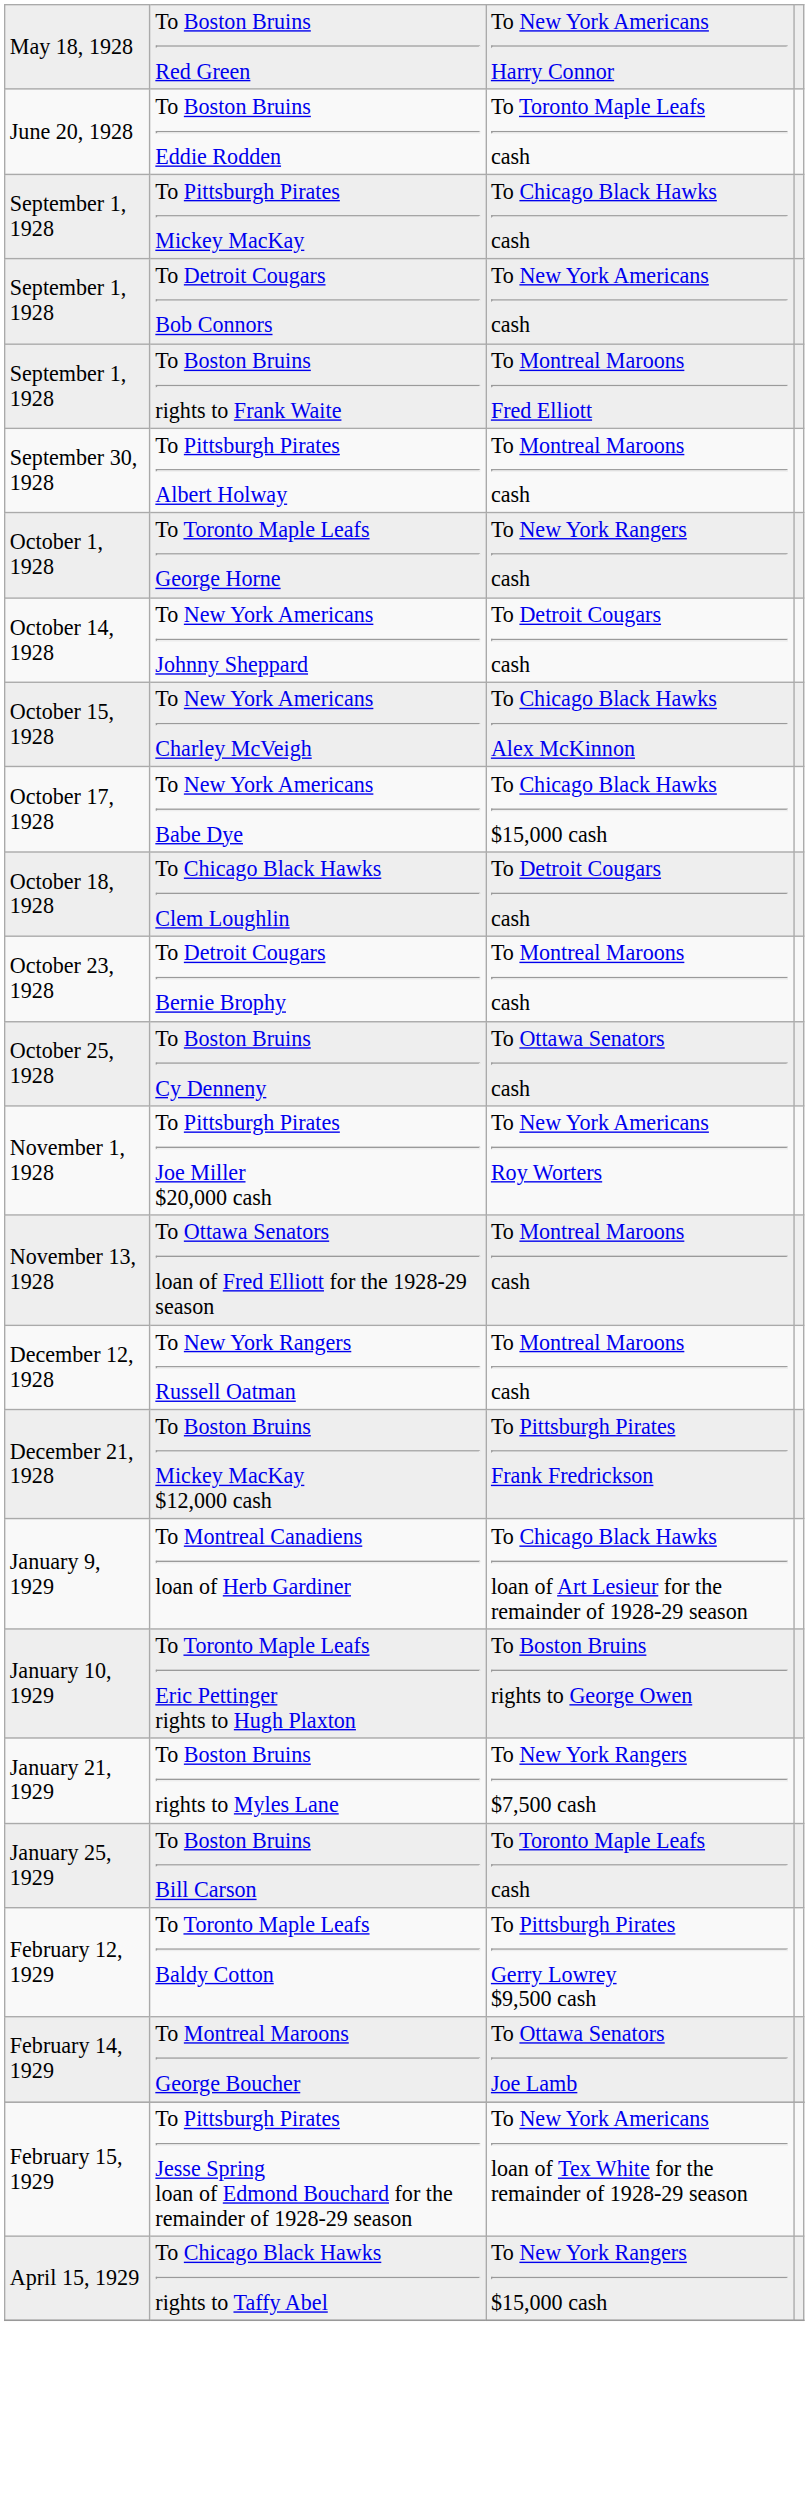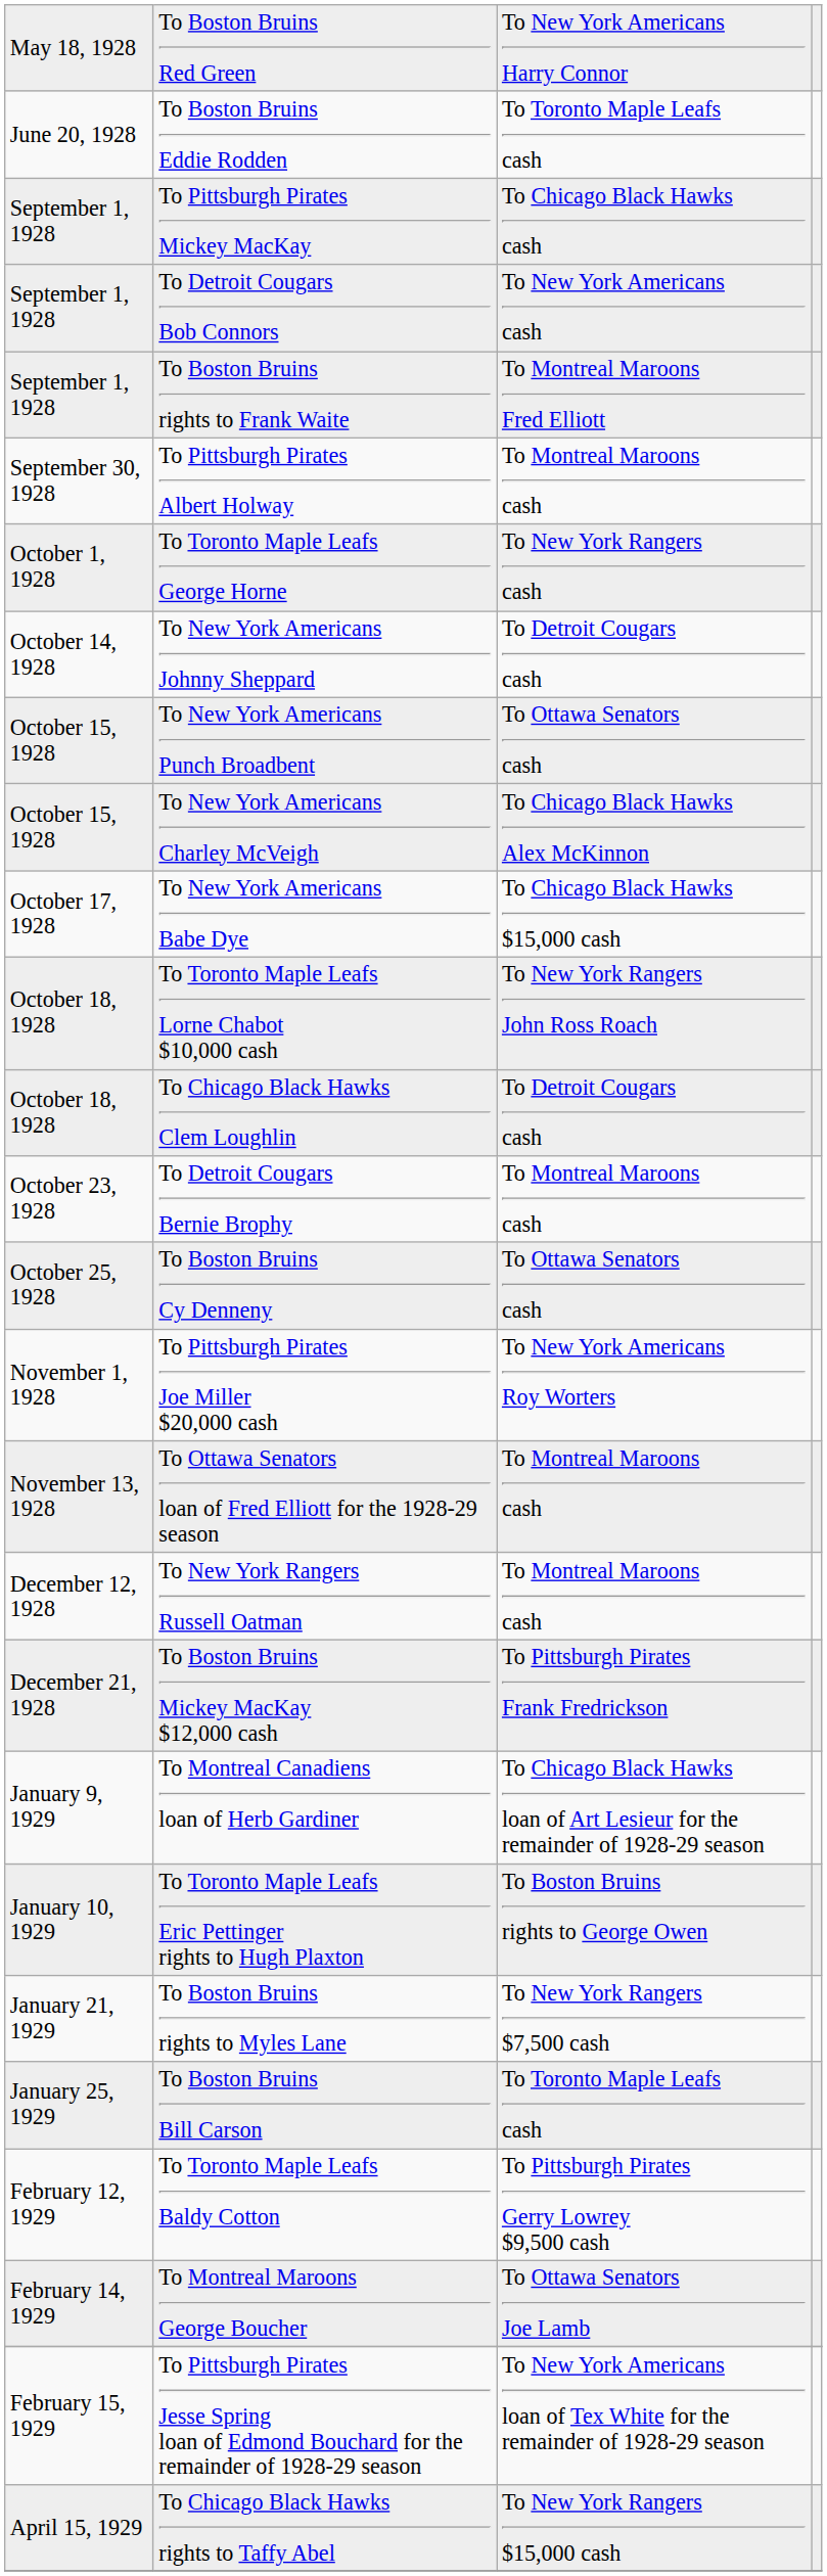 <table class="wikitable" style="border:1px solid #999999; width:580px;">
 <tr bgcolor="eeeeee">
 <td>May 18, 1928</td>
 <td valign="top">To <a href='#'>Boston Bruins</a><hr><a href='#'>Red Green</a></td>
 <td valign="top">To <a href='#'>New York Americans</a> <hr><a href='#'>Harry Connor</a></td>
 <td></td>
 </tr>
 <tr>
 <td>June 20, 1928</td>
 <td valign="top">To <a href='#'>Boston Bruins</a><hr><a href='#'>Eddie Rodden</a></td>
 <td valign="top">To <a href='#'>Toronto Maple Leafs</a> <hr>cash</td>
 <td></td>
 </tr>
 <tr bgcolor="eeeeee">
 <td>September 1, 1928</td>
 <td valign="top">To <a href='#'>Pittsburgh Pirates</a><hr><a href='#'>Mickey MacKay</a></td>
 <td valign="top">To <a href='#'>Chicago Black Hawks</a> <hr>cash</td>
 <td></td>
 </tr>
 <tr bgcolor="eeeeee">
 <td>September 1, 1928</td>
 <td valign="top">To <a href='#'>Detroit Cougars</a><hr><a href='#'>Bob Connors</a></td>
 <td valign="top">To <a href='#'>New York Americans</a> <hr>cash</td>
 <td></td>
 </tr>
 <tr bgcolor="eeeeee">
 <td>September 1, 1928</td>
 <td valign="top">To <a href='#'>Boston Bruins</a><hr>rights to <a href='#'>Frank Waite</a></td>
 <td valign="top">To <a href='#'>Montreal Maroons</a> <hr><a href='#'>Fred Elliott</a></td>
 <td></td>
 </tr>
 <tr>
 <td>September 30, 1928</td>
 <td valign="top">To <a href='#'>Pittsburgh Pirates</a><hr><a href='#'>Albert Holway</a></td>
 <td valign="top">To <a href='#'>Montreal Maroons</a> <hr>cash</td>
 <td></td>
 </tr>
 <tr bgcolor="eeeeee">
 <td>October 1, 1928</td>
 <td valign="top">To <a href='#'>Toronto Maple Leafs</a><hr><a href='#'>George Horne</a></td>
 <td valign="top">To <a href='#'>New York Rangers</a> <hr>cash</td>
 <td></td>
 </tr>
 <tr>
 <td>October 14, 1928</td>
 <td valign="top">To <a href='#'>New York Americans</a><hr><a href='#'>Johnny Sheppard</a></td>
 <td valign="top">To <a href='#'>Detroit Cougars</a> <hr>cash</td>
 <td></td>
 </tr>
 <tr bgcolor="eeeeee">
 <td>October 15, 1928</td>
+<td valign="top">To <a href='#'>New York Americans</a><hr><a href='#'>Punch Broadbent</a></td>
+<td valign="top">To <a href='#'>Ottawa Senators</a> <hr>cash</td>
+<td></td>
+</tr>
+<tr bgcolor="eeeeee">
+<td>October 15, 1928</td>
 <td valign="top">To <a href='#'>New York Americans</a><hr><a href='#'>Charley McVeigh</a></td>
 <td valign="top">To <a href='#'>Chicago Black Hawks</a> <hr><a href='#'>Alex McKinnon</a></td>
 <td></td>
 </tr>
 <tr>
 <td>October 17, 1928</td>
 <td valign="top">To <a href='#'>New York Americans</a><hr><a href='#'>Babe Dye</a></td>
 <td valign="top">To <a href='#'>Chicago Black Hawks</a> <hr>$15,000 cash</td>
+<td></td>
+</tr>
+<tr bgcolor="eeeeee">
+<td>October 18, 1928</td>
+<td valign="top">To <a href='#'>Toronto Maple Leafs</a><hr><a href='#'>Lorne Chabot</a><br>$10,000 cash</td>
+<td valign="top">To <a href='#'>New York Rangers</a> <hr><a href='#'>John Ross Roach</a></td>
 <td></td>
 </tr>
 <tr bgcolor="eeeeee">
 <td>October 18, 1928</td>
 <td valign="top">To <a href='#'>Chicago Black Hawks</a><hr><a href='#'>Clem Loughlin</a></td>
 <td valign="top">To <a href='#'>Detroit Cougars</a><hr>cash</td>
 <td></td>
 </tr>
 <tr>
 <td>October 23, 1928</td>
 <td valign="top">To <a href='#'>Detroit Cougars</a><hr><a href='#'>Bernie Brophy</a></td>
 <td valign="top">To <a href='#'>Montreal Maroons</a><hr>cash</td>
 <td></td>
 </tr>
 <tr bgcolor="eeeeee">
 <td>October 25, 1928</td>
 <td valign="top">To <a href='#'>Boston Bruins</a><hr><a href='#'>Cy Denneny</a></td>
 <td valign="top">To <a href='#'>Ottawa Senators</a><hr>cash</td>
 <td></td>
 </tr>
 <tr>
 <td>November 1, 1928</td>
 <td valign="top">To <a href='#'>Pittsburgh Pirates</a><hr><a href='#'>Joe Miller</a><br>$20,000 cash</td>
 <td valign="top">To <a href='#'>New York Americans</a> <hr><a href='#'>Roy Worters</a></td>
 <td></td>
 </tr>
 <tr bgcolor="eeeeee">
 <td>November 13, 1928</td>
 <td valign="top">To <a href='#'>Ottawa Senators</a><hr>loan of <a href='#'>Fred Elliott</a> for the 1928-29 season</td>
 <td valign="top">To <a href='#'>Montreal Maroons</a> <hr>cash</td>
 <td></td>
 </tr>
 <tr>
 <td>December 12, 1928</td>
 <td valign="top">To <a href='#'>New York Rangers</a><hr><a href='#'>Russell Oatman</a></td>
 <td valign="top">To <a href='#'>Montreal Maroons</a> <hr>cash</td>
 <td></td>
 </tr>
 <tr bgcolor="eeeeee">
 <td>December 21, 1928</td>
 <td valign="top">To <a href='#'>Boston Bruins</a><hr><a href='#'>Mickey MacKay</a><br>$12,000 cash</td>
 <td valign="top">To <a href='#'>Pittsburgh Pirates</a> <hr><a href='#'>Frank Fredrickson</a></td>
 <td></td>
 </tr>
 <tr>
 <td>January 9, 1929</td>
 <td valign="top">To <a href='#'>Montreal Canadiens</a><hr>loan of <a href='#'>Herb Gardiner</a></td>
 <td valign="top">To <a href='#'>Chicago Black Hawks</a> <hr>loan of <a href='#'>Art Lesieur</a> for the remainder of 1928-29 season</td>
 <td></td>
 </tr>
 <tr bgcolor="eeeeee">
 <td>January 10, 1929</td>
 <td valign="top">To <a href='#'>Toronto Maple Leafs</a><hr><a href='#'>Eric Pettinger</a><br>rights to <a href='#'>Hugh Plaxton</a></td>
 <td valign="top">To <a href='#'>Boston Bruins</a> <hr>rights to <a href='#'>George Owen</a></td>
 <td></td>
 </tr>
 <tr>
 <td>January 21, 1929</td>
 <td valign="top">To <a href='#'>Boston Bruins</a><hr>rights to <a href='#'>Myles Lane</a></td>
 <td valign="top">To <a href='#'>New York Rangers</a> <hr>$7,500 cash</td>
 <td></td>
 </tr>
 <tr bgcolor="eeeeee">
 <td>January 25, 1929</td>
 <td valign="top">To <a href='#'>Boston Bruins</a><hr><a href='#'>Bill Carson</a></td>
 <td valign="top">To <a href='#'>Toronto Maple Leafs</a> <hr>cash</td>
 <td></td>
 </tr>
 <tr>
 <td>February 12, 1929</td>
 <td valign="top">To <a href='#'>Toronto Maple Leafs</a><hr><a href='#'>Baldy Cotton</a></td>
 <td valign="top">To <a href='#'>Pittsburgh Pirates</a><hr><a href='#'>Gerry Lowrey</a><br>$9,500 cash</td>
 <td></td>
 </tr>
 <tr bgcolor="eeeeee">
 <td>February 14, 1929</td>
 <td valign="top">To <a href='#'>Montreal Maroons</a><hr><a href='#'>George Boucher</a></td>
 <td valign="top">To <a href='#'>Ottawa Senators</a> <hr><a href='#'>Joe Lamb</a></td>
 <td></td>
 </tr>
 <tr bgcolor="eeeeee">
 </tr>
 <tr>
 <td>February 15, 1929</td>
 <td valign="top">To <a href='#'>Pittsburgh Pirates</a><hr><a href='#'>Jesse Spring</a><br>loan of <a href='#'>Edmond Bouchard</a> for the remainder of 1928-29 season</td>
 <td valign="top">To <a href='#'>New York Americans</a> <hr>loan of <a href='#'>Tex White</a> for the remainder of 1928-29 season</td>
 <td></td>
 </tr>
 <tr bgcolor="eeeeee">
 <td>April 15, 1929</td>
 <td valign="top">To <a href='#'>Chicago Black Hawks</a><hr>rights to <a href='#'>Taffy Abel</a></td>
 <td valign="top">To <a href='#'>New York Rangers</a> <hr>$15,000 cash</td>
 <td></td>
 </tr>
 <tr bgcolor="eeeeee">
 </tr>
 </table>
